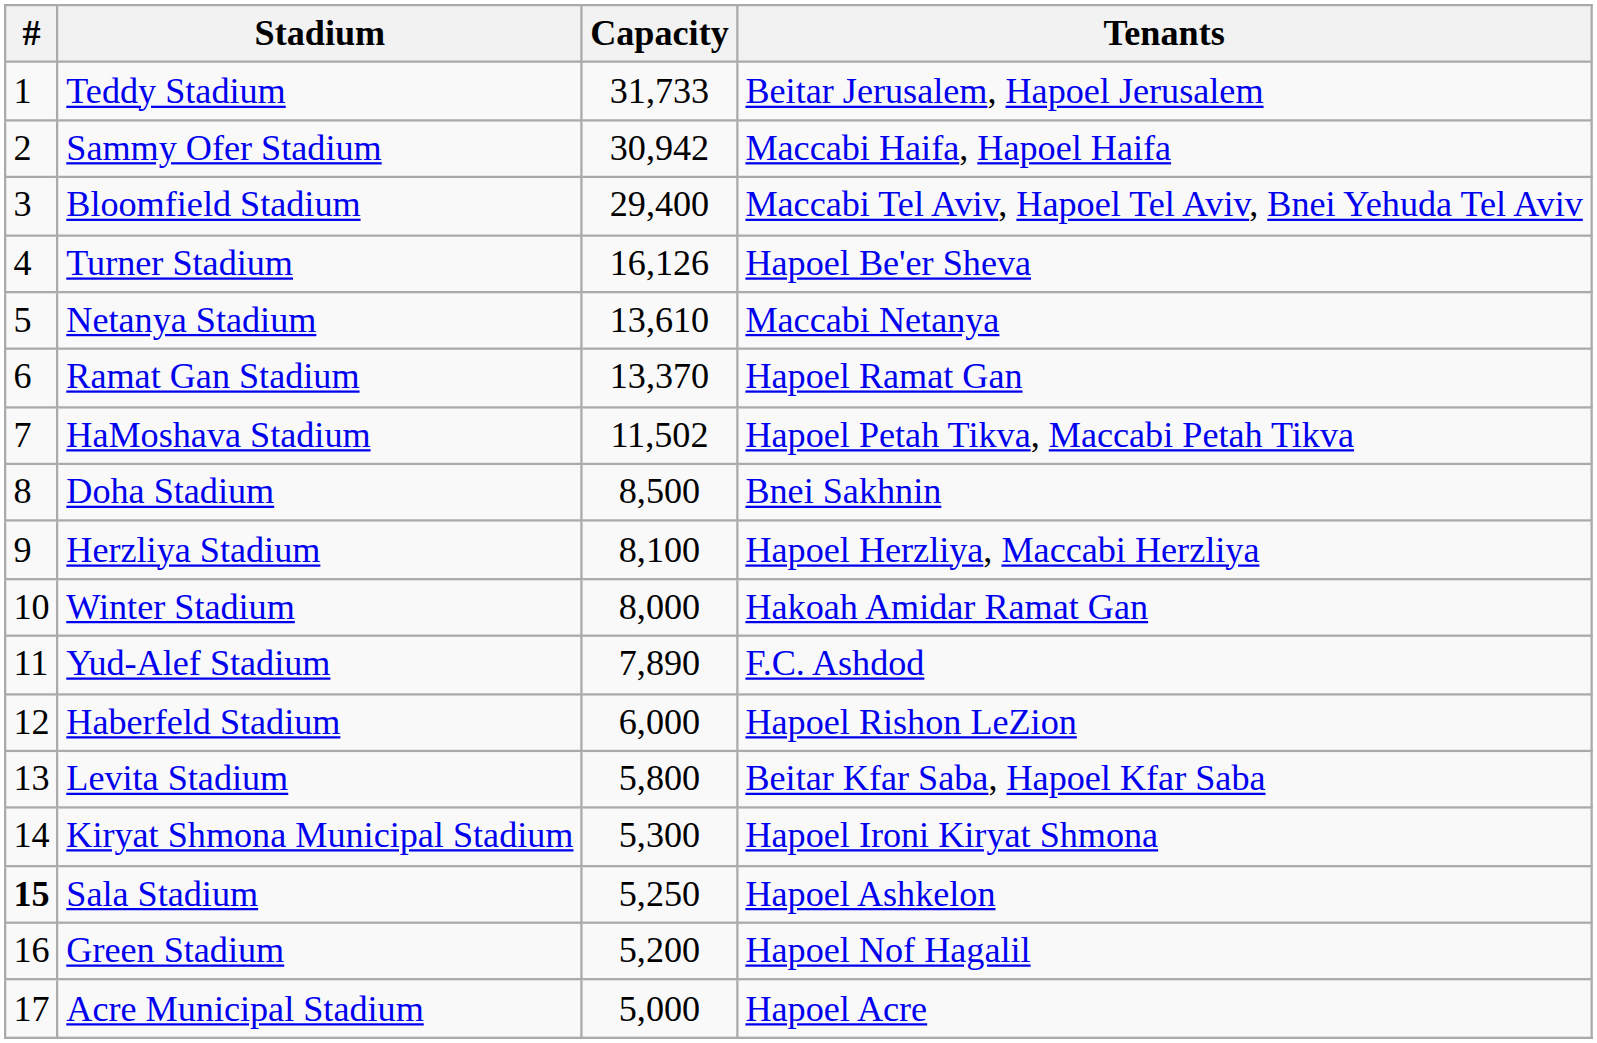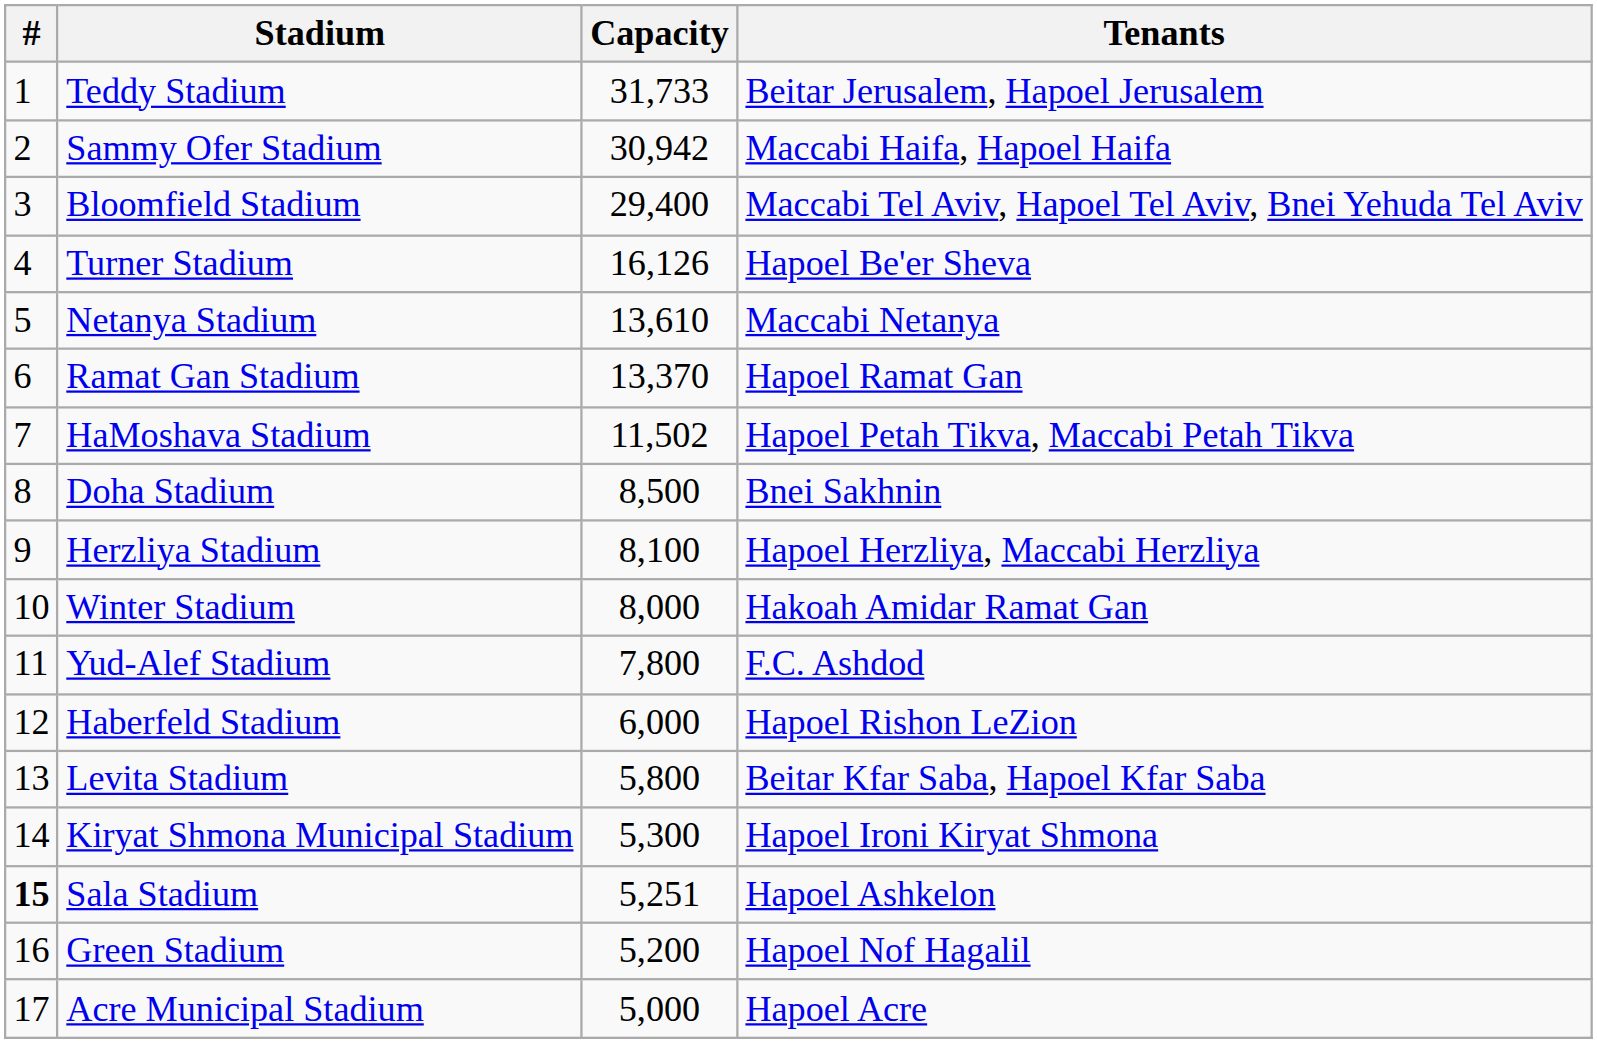 <table class="wikitable">
 <tr>
 <th>#</th>
 <th>Stadium</th>
 <th>Capacity</th>
 <th>Tenants</th>
 </tr>
 <tr>
 <td>1</td>
 <td><a href='#'>Teddy Stadium</a></td>
 <td style="text-align:center;">31,733</td>
 <td><a href='#'>Beitar Jerusalem</a>, <a href='#'>Hapoel Jerusalem</a></td>
 </tr>
 <tr>
 <td>2</td>
 <td><a href='#'>Sammy Ofer Stadium</a></td>
 <td style="text-align:center;">30,942</td>
 <td><a href='#'>Maccabi Haifa</a>, <a href='#'>Hapoel Haifa</a></td>
 </tr>
 <tr>
 <td>3</td>
 <td><a href='#'>Bloomfield Stadium</a></td>
 <td style="text-align:center;">29,400</td>
 <td><a href='#'>Maccabi Tel Aviv</a>, <a href='#'>Hapoel Tel Aviv</a>, <a href='#'>Bnei Yehuda Tel Aviv</a></td>
 </tr>
 <tr>
 <td>4</td>
 <td><a href='#'>Turner Stadium</a></td>
 <td style="text-align:center;">16,126</td>
 <td><a href='#'>Hapoel Be'er Sheva</a></td>
 </tr>
 <tr>
 <td>5</td>
 <td><a href='#'>Netanya Stadium</a></td>
 <td style="text-align:center;">13,610</td>
 <td><a href='#'>Maccabi Netanya</a></td>
 </tr>
 <tr>
 <td>6</td>
 <td><a href='#'>Ramat Gan Stadium</a></td>
 <td style="text-align:center;">13,370</td>
 <td><a href='#'>Hapoel Ramat Gan</a></td>
 </tr>
 <tr>
 <td>7</td>
 <td><a href='#'>HaMoshava Stadium</a></td>
 <td style="text-align:center;">11,502</td>
 <td><a href='#'>Hapoel Petah Tikva</a>, <a href='#'>Maccabi Petah Tikva</a></td>
 </tr>
 <tr>
 <td>8</td>
 <td><a href='#'>Doha Stadium</a></td>
 <td style="text-align:center;">8,500</td>
 <td><a href='#'>Bnei Sakhnin</a></td>
 </tr>
 <tr>
 <td>9</td>
 <td><a href='#'>Herzliya Stadium</a></td>
 <td style="text-align:center;">8,100</td>
 <td><a href='#'>Hapoel Herzliya</a>, <a href='#'>Maccabi Herzliya</a></td>
 </tr>
 <tr>
 <td>10</td>
 <td><a href='#'>Winter Stadium</a></td>
 <td style="text-align:center;">8,000</td>
 <td><a href='#'>Hakoah Amidar Ramat Gan</a></td>
 </tr>
 <tr>
 <td>11</td>
 <td><a href='#'>Yud-Alef Stadium</a></td>
-<td style="text-align:center;">7,890</td>
+<td style="text-align:center;">7,800</td>
 <td><a href='#'>F.C. Ashdod</a></td>
 </tr>
 <tr>
 <td>12</td>
 <td><a href='#'>Haberfeld Stadium</a></td>
 <td style="text-align:center;">6,000</td>
 <td><a href='#'>Hapoel Rishon LeZion</a></td>
 </tr>
 <tr>
 <td>13</td>
 <td><a href='#'>Levita Stadium</a></td>
 <td style="text-align:center;">5,800</td>
 <td><a href='#'>Beitar Kfar Saba</a>, <a href='#'>Hapoel Kfar Saba</a></td>
 </tr>
 <tr>
 <td>14</td>
 <td><a href='#'>Kiryat Shmona Municipal Stadium</a></td>
 <td style="text-align:center;">5,300</td>
 <td><a href='#'>Hapoel Ironi Kiryat Shmona</a></td>
 </tr>
 <tr>
 <td><strong>15</strong></td>
 <td><a href='#'>Sala Stadium</a></td>
-<td style="text-align:center;">5,250</td>
+<td style="text-align:center;">5,251</td>
 <td><a href='#'>Hapoel Ashkelon</a></td>
 </tr>
 <tr>
 <td>16</td>
 <td><a href='#'>Green Stadium</a></td>
 <td style="text-align:center;">5,200</td>
 <td><a href='#'>Hapoel Nof Hagalil</a></td>
 </tr>
 <tr>
 <td>17</td>
 <td><a href='#'>Acre Municipal Stadium</a></td>
 <td style="text-align:center;">5,000</td>
 <td><a href='#'>Hapoel Acre</a></td>
 </tr>
 <tr>
 </tr>
 </table>
